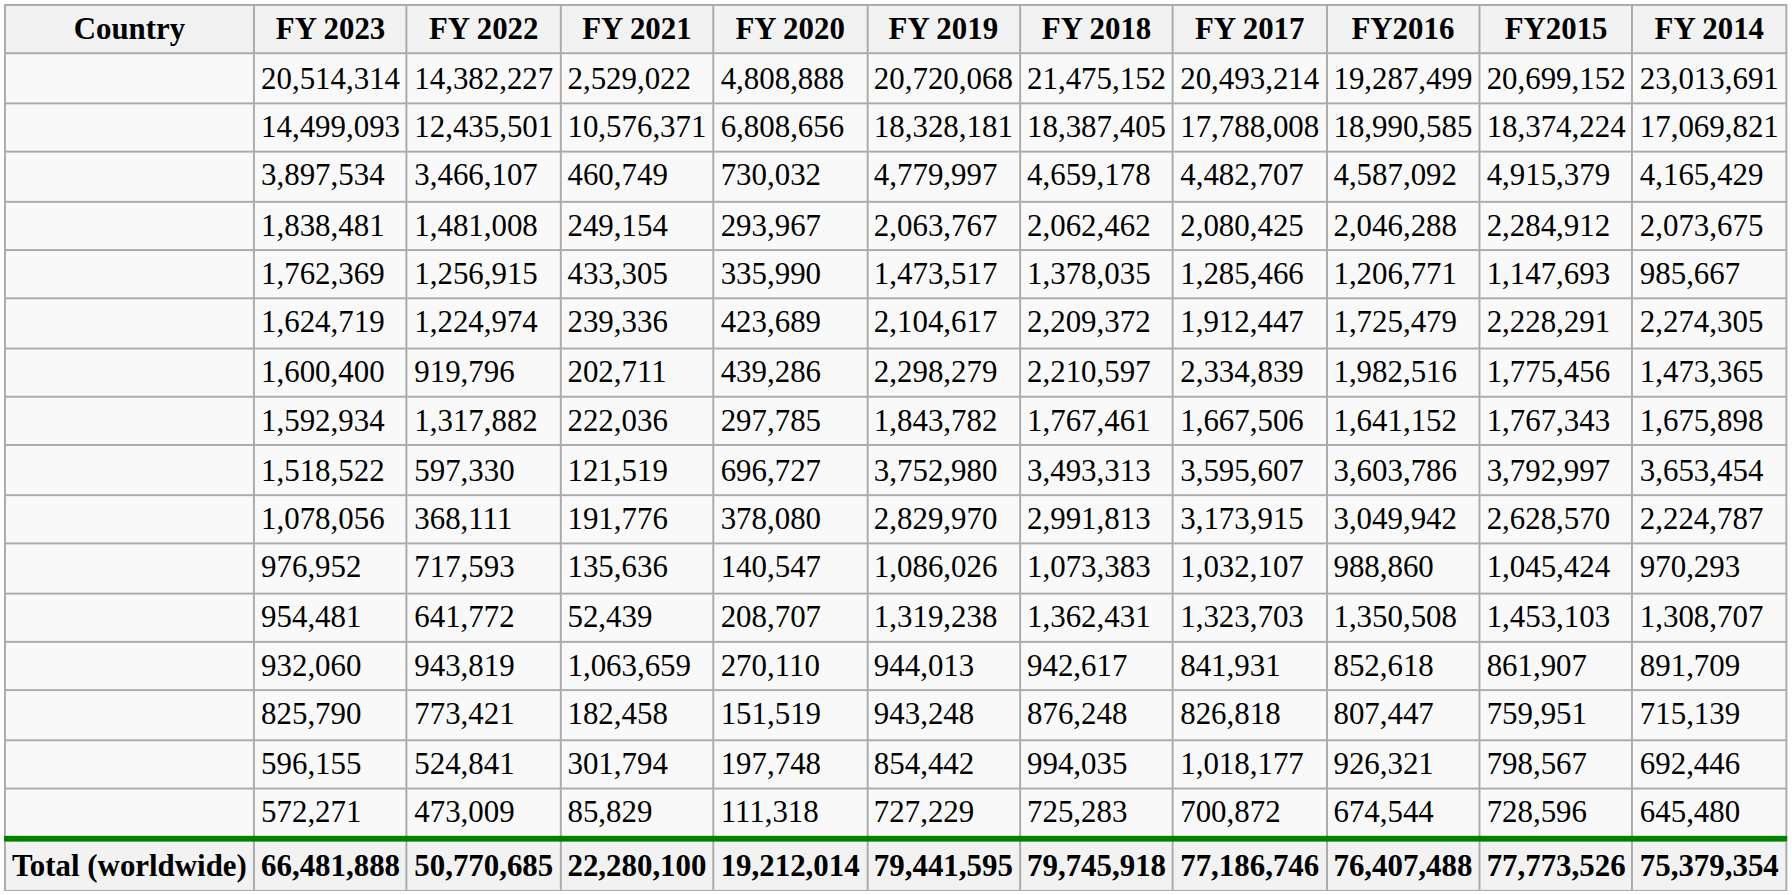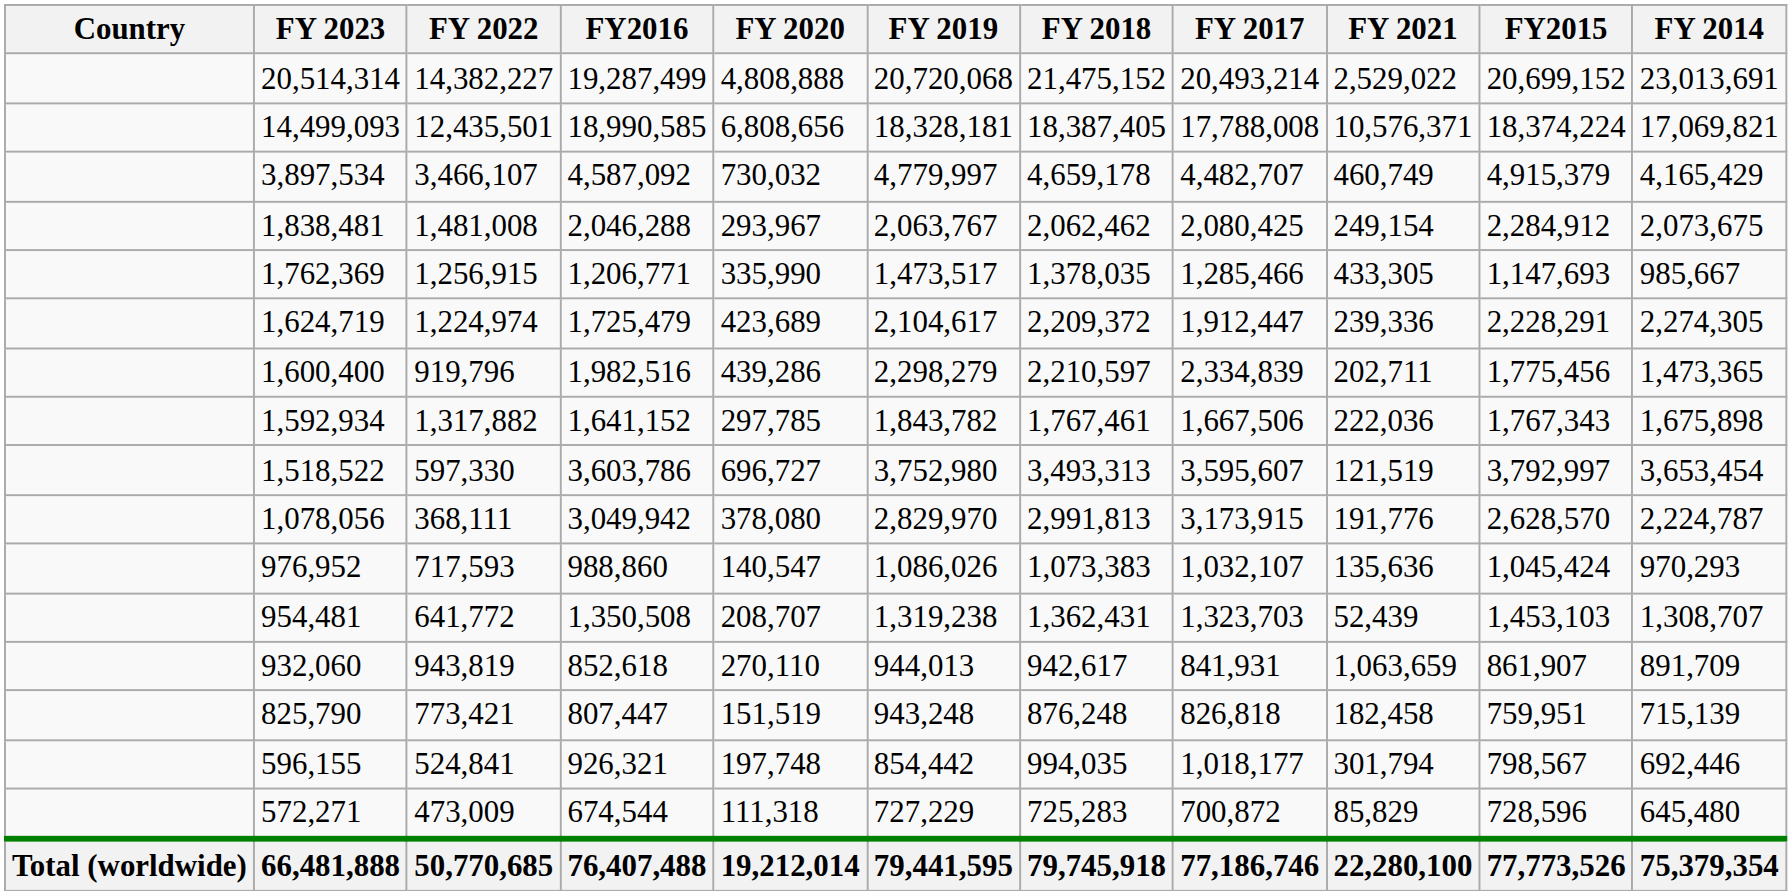 <table class="wikitable sortable">
 <tr>
 <th>Country</th>
 <th>FY 2023</th>
 <th>FY 2022</th>
-<th>FY 2021</th>
+<th>FY2016</th>
 <th>FY 2020</th>
 <th>FY 2019</th>
 <th>FY 2018</th>
 <th>FY 2017</th>
-<th>FY2016</th>
+<th>FY 2021</th>
 <th>FY2015</th>
 <th>FY 2014</th>
 </tr>
 <tr>
 <td></td>
 <td> 20,514,314</td>
 <td> 14,382,227</td>
-<td> 2,529,022</td>
+<td> 19,287,499</td>
 <td> 4,808,888</td>
 <td> 20,720,068</td>
 <td> 21,475,152</td>
 <td> 20,493,214</td>
-<td> 19,287,499</td>
+<td> 2,529,022</td>
 <td> 20,699,152</td>
 <td> 23,013,691</td>
 </tr>
 <tr>
 <td></td>
 <td> 14,499,093</td>
 <td> 12,435,501</td>
-<td> 10,576,371</td>
+<td> 18,990,585</td>
 <td> 6,808,656</td>
 <td> 18,328,181</td>
 <td> 18,387,405</td>
 <td> 17,788,008</td>
-<td> 18,990,585</td>
+<td> 10,576,371</td>
 <td> 18,374,224</td>
 <td> 17,069,821</td>
 </tr>
 <tr>
 <td></td>
 <td> 3,897,534</td>
 <td> 3,466,107</td>
-<td> 460,749</td>
+<td> 4,587,092</td>
 <td> 730,032</td>
 <td> 4,779,997</td>
 <td> 4,659,178</td>
 <td> 4,482,707</td>
-<td> 4,587,092</td>
+<td> 460,749</td>
 <td> 4,915,379</td>
 <td> 4,165,429</td>
 </tr>
 <tr>
 <td></td>
 <td> 1,838,481</td>
 <td> 1,481,008</td>
-<td> 249,154</td>
+<td> 2,046,288</td>
 <td> 293,967</td>
 <td> 2,063,767</td>
 <td> 2,062,462</td>
 <td> 2,080,425</td>
-<td> 2,046,288</td>
+<td> 249,154</td>
 <td> 2,284,912</td>
 <td> 2,073,675</td>
 </tr>
 <tr>
 <td></td>
 <td> 1,762,369</td>
 <td> 1,256,915</td>
-<td> 433,305</td>
+<td> 1,206,771</td>
 <td> 335,990</td>
 <td> 1,473,517</td>
 <td> 1,378,035</td>
 <td> 1,285,466</td>
-<td> 1,206,771</td>
+<td> 433,305</td>
 <td> 1,147,693</td>
 <td> 985,667</td>
 </tr>
 <tr>
 <td></td>
 <td> 1,624,719</td>
 <td> 1,224,974</td>
-<td> 239,336</td>
+<td> 1,725,479</td>
 <td> 423,689</td>
 <td> 2,104,617</td>
 <td> 2,209,372</td>
 <td> 1,912,447</td>
-<td> 1,725,479</td>
+<td> 239,336</td>
 <td> 2,228,291</td>
 <td> 2,274,305</td>
 </tr>
 <tr>
 <td></td>
 <td> 1,600,400</td>
 <td> 919,796</td>
-<td> 202,711</td>
+<td> 1,982,516</td>
 <td> 439,286</td>
 <td> 2,298,279</td>
 <td> 2,210,597</td>
 <td> 2,334,839</td>
-<td> 1,982,516</td>
+<td> 202,711</td>
 <td> 1,775,456</td>
 <td> 1,473,365</td>
 </tr>
 <tr>
 <td></td>
 <td> 1,592,934</td>
 <td> 1,317,882</td>
-<td> 222,036</td>
+<td> 1,641,152</td>
 <td> 297,785</td>
 <td> 1,843,782</td>
 <td> 1,767,461</td>
 <td> 1,667,506</td>
-<td> 1,641,152</td>
+<td> 222,036</td>
 <td> 1,767,343</td>
 <td> 1,675,898</td>
 </tr>
 <tr>
 <td></td>
 <td> 1,518,522</td>
 <td> 597,330</td>
-<td> 121,519</td>
+<td> 3,603,786</td>
 <td> 696,727</td>
 <td> 3,752,980</td>
 <td> 3,493,313</td>
 <td> 3,595,607</td>
-<td> 3,603,786</td>
+<td> 121,519</td>
 <td> 3,792,997</td>
 <td> 3,653,454</td>
 </tr>
 <tr>
 <td></td>
 <td> 1,078,056</td>
 <td> 368,111</td>
-<td> 191,776</td>
+<td> 3,049,942</td>
 <td> 378,080</td>
 <td> 2,829,970</td>
 <td> 2,991,813</td>
 <td> 3,173,915</td>
-<td> 3,049,942</td>
+<td> 191,776</td>
 <td> 2,628,570</td>
 <td> 2,224,787</td>
 </tr>
 <tr>
 <td></td>
 <td> 976,952</td>
 <td> 717,593</td>
-<td> 135,636</td>
+<td> 988,860</td>
 <td> 140,547</td>
 <td> 1,086,026</td>
 <td> 1,073,383</td>
 <td> 1,032,107</td>
-<td> 988,860</td>
+<td> 135,636</td>
 <td> 1,045,424</td>
 <td> 970,293</td>
 </tr>
 <tr>
 <td></td>
 <td> 954,481</td>
 <td> 641,772</td>
-<td> 52,439</td>
+<td> 1,350,508</td>
 <td> 208,707</td>
 <td> 1,319,238</td>
 <td> 1,362,431</td>
 <td> 1,323,703</td>
-<td> 1,350,508</td>
+<td> 52,439</td>
 <td> 1,453,103</td>
 <td> 1,308,707</td>
 </tr>
 <tr>
 <td></td>
 <td> 932,060</td>
 <td> 943,819</td>
-<td> 1,063,659</td>
+<td> 852,618</td>
 <td> 270,110</td>
 <td> 944,013</td>
 <td> 942,617</td>
 <td> 841,931</td>
-<td> 852,618</td>
+<td> 1,063,659</td>
 <td> 861,907</td>
 <td> 891,709</td>
 </tr>
 <tr>
 <td></td>
 <td> 825,790</td>
 <td> 773,421</td>
-<td> 182,458</td>
+<td> 807,447</td>
 <td> 151,519</td>
 <td> 943,248</td>
 <td> 876,248</td>
 <td> 826,818</td>
-<td> 807,447</td>
+<td> 182,458</td>
 <td> 759,951</td>
 <td> 715,139</td>
 </tr>
 <tr>
 <td></td>
 <td> 596,155</td>
 <td> 524,841</td>
-<td> 301,794</td>
+<td> 926,321</td>
 <td> 197,748</td>
 <td> 854,442</td>
 <td> 994,035</td>
 <td> 1,018,177</td>
-<td> 926,321</td>
+<td> 301,794</td>
 <td> 798,567</td>
 <td> 692,446</td>
 </tr>
 <tr>
 <td></td>
 <td> 572,271</td>
 <td> 473,009</td>
-<td> 85,829</td>
+<td> 674,544</td>
 <td> 111,318</td>
 <td> 727,229</td>
 <td> 725,283</td>
 <td> 700,872</td>
-<td> 674,544</td>
+<td> 85,829</td>
 <td> 728,596</td>
 <td> 645,480</td>
 </tr>
 <tr style="border-top:3px solid green;">
 <th>Total (worldwide)</th>
 <th> 66,481,888</th>
 <th> 50,770,685</th>
-<th> 22,280,100</th>
+<th> 76,407,488</th>
 <th> 19,212,014</th>
 <th> 79,441,595</th>
 <th> 79,745,918</th>
 <th> 77,186,746</th>
-<th> 76,407,488</th>
+<th> 22,280,100</th>
 <th> 77,773,526</th>
 <th> 75,379,354</th>
 </tr>
 </table>
